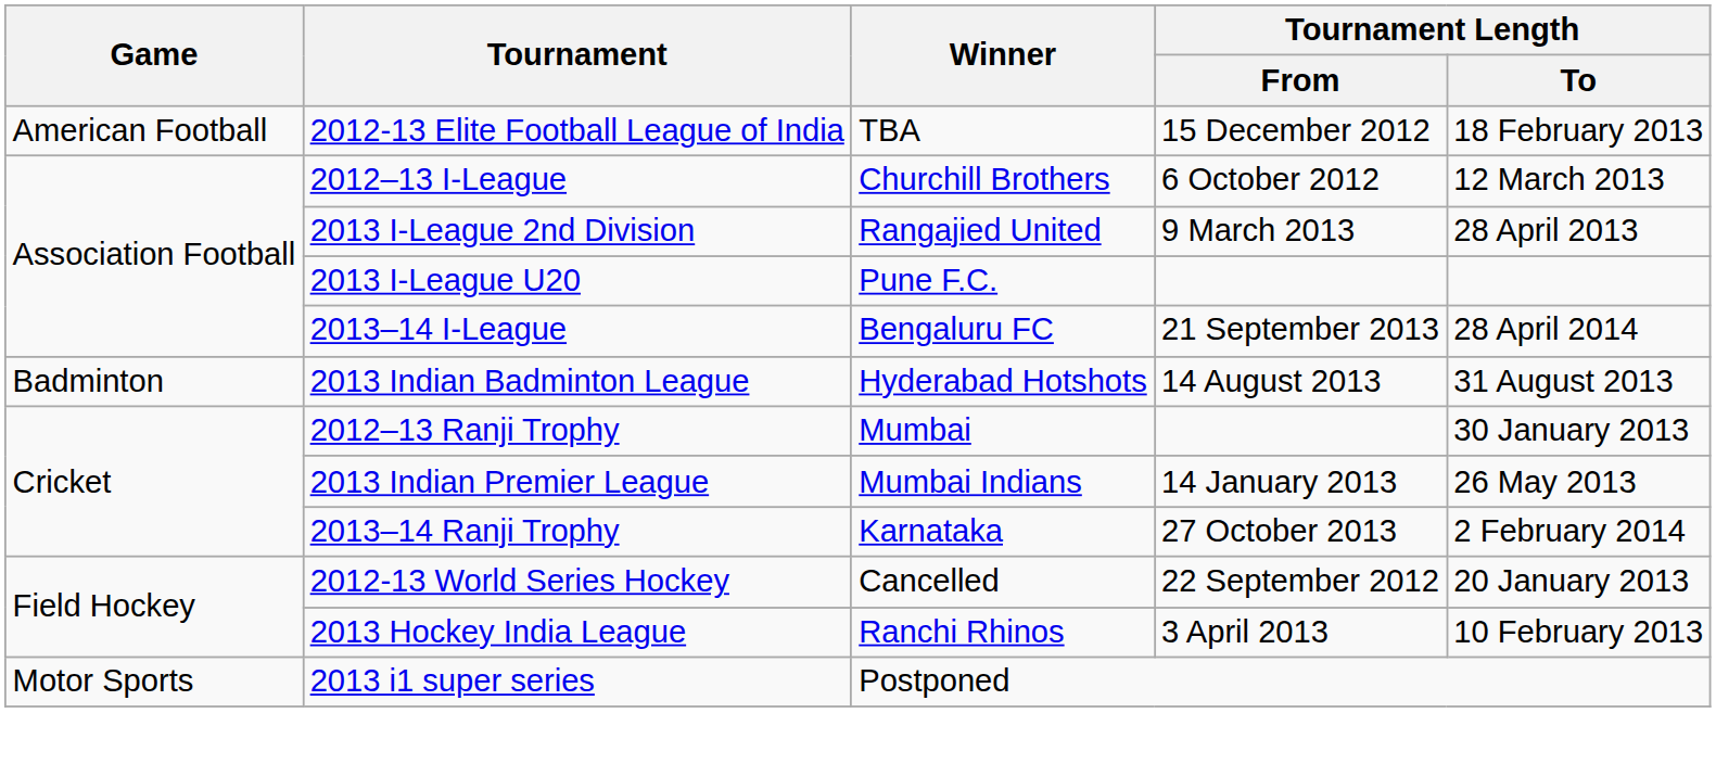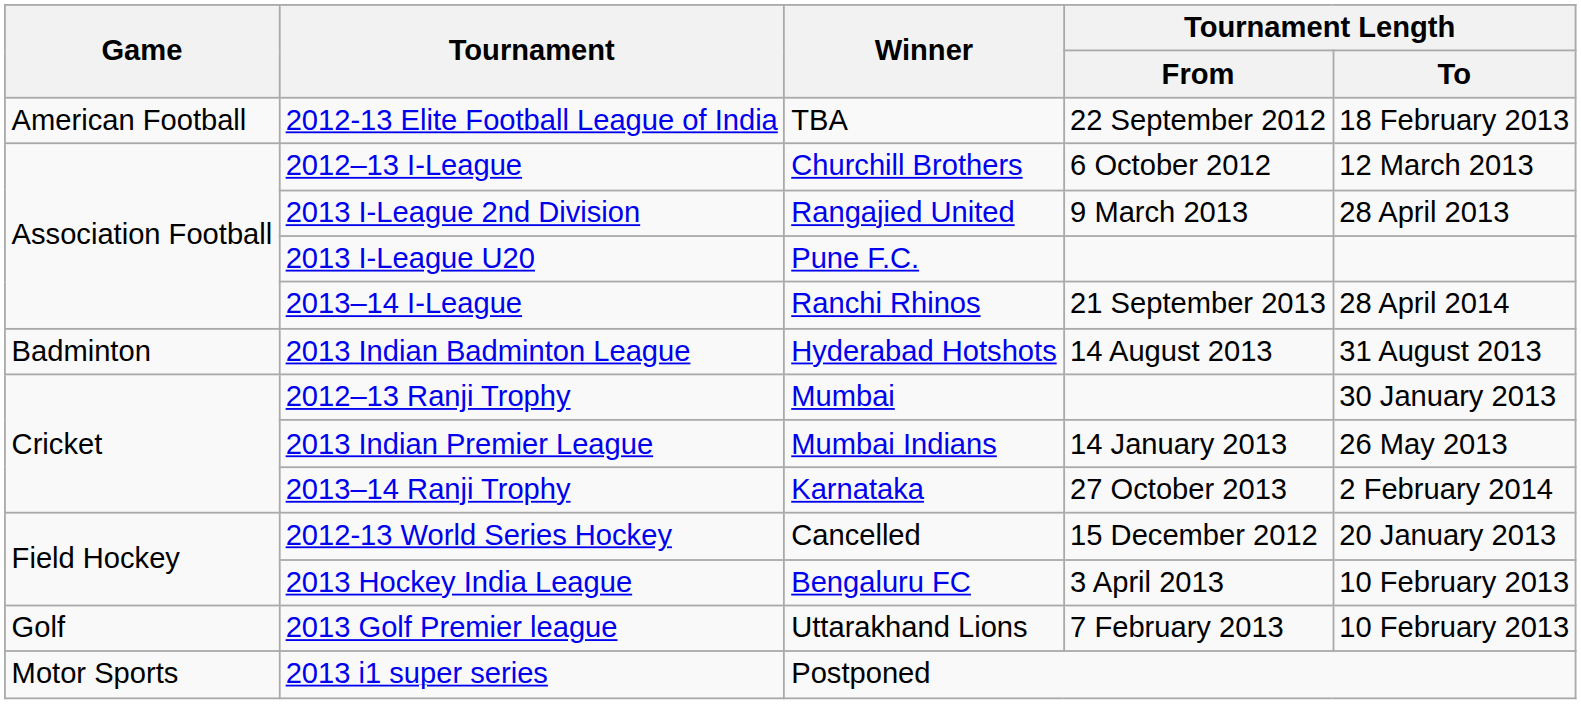 <table class="wikitable">
 <tr>
 <th rowspan=2>Game</th>
 <th rowspan=2>Tournament</th>
 <th rowspan=2>Winner</th>
 <th colspan=2>Tournament Length</th>
 </tr>
 <tr>
 <th>From</th>
 <th>To</th>
 </tr>
 <tr>
 <td>American Football</td>
 <td><a href='#'>2012-13 Elite Football League of India</a></td>
 <td>TBA</td>
-<td>15 December 2012</td>
+<td>22 September 2012</td>
 <td>18 February 2013</td>
 </tr>
 <tr>
 <td rowspan=4>Association Football</td>
 <td><a href='#'>2012–13 I-League</a></td>
 <td><a href='#'>Churchill Brothers</a></td>
 <td>6 October 2012</td>
 <td>12 March 2013</td>
 </tr>
 <tr>
 <td><a href='#'>2013 I-League 2nd Division</a></td>
 <td><a href='#'>Rangajied United</a></td>
 <td>9 March 2013</td>
 <td>28 April 2013</td>
 </tr>
 <tr>
 <td><a href='#'>2013 I-League U20</a></td>
 <td><a href='#'>Pune F.C.</a></td>
 <td></td>
 <td></td>
 </tr>
 <tr>
 <td><a href='#'>2013–14 I-League</a></td>
-<td><a href='#'>Bengaluru FC</a></td>
+<td><a href='#'>Ranchi Rhinos</a></td>
 <td>21 September 2013</td>
 <td>28 April 2014</td>
 </tr>
 <tr>
 <td>Badminton</td>
 <td><a href='#'>2013 Indian Badminton League</a></td>
 <td><a href='#'>Hyderabad Hotshots</a></td>
 <td>14 August 2013</td>
 <td>31 August 2013</td>
 </tr>
 <tr>
 <td rowspan=3>Cricket</td>
 <td><a href='#'>2012–13 Ranji Trophy</a></td>
 <td><a href='#'>Mumbai</a></td>
 <td></td>
 <td>30 January 2013</td>
 </tr>
 <tr>
 <td><a href='#'>2013 Indian Premier League</a></td>
 <td><a href='#'>Mumbai Indians</a></td>
 <td>14 January 2013</td>
 <td>26 May 2013</td>
 </tr>
 <tr>
 <td><a href='#'>2013–14 Ranji Trophy</a></td>
 <td><a href='#'>Karnataka</a></td>
 <td>27 October 2013</td>
 <td>2 February 2014</td>
 </tr>
 <tr>
 <td rowspan=2>Field Hockey</td>
 <td><a href='#'>2012-13 World Series Hockey</a></td>
 <td>Cancelled</td>
-<td>22 September 2012</td>
+<td>15 December 2012</td>
 <td>20 January 2013</td>
 </tr>
 <tr>
 <td><a href='#'>2013 Hockey India League</a></td>
-<td><a href='#'>Ranchi Rhinos</a></td>
+<td><a href='#'>Bengaluru FC</a></td>
 <td>3 April 2013</td>
+<td>10 February 2013</td>
+</tr>
+<tr>
+<td>Golf</td>
+<td><a href='#'>2013 Golf Premier league</a></td>
+<td>Uttarakhand Lions</td>
+<td>7 February 2013</td>
 <td>10 February 2013</td>
 </tr>
 <tr>
 <td>Motor Sports</td>
 <td><a href='#'>2013 i1 super series</a></td>
 <td colspan=3>Postponed</td>
 </tr>
 </table>
